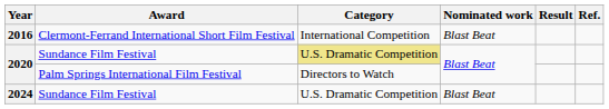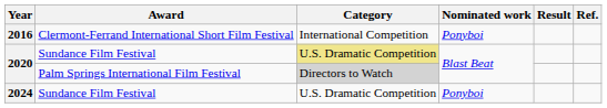 <table class="wikitable sortable plainrowheaders">
 <tr>
 <th scope="col">Year</th>
 <th scope="col">Award</th>
 <th scope="col">Category</th>
 <th scope="col">Nominated work</th>
 <th scope="col">Result</th>
 <th scope="col">Ref.</th>
 </tr>
 <tr>
 <th scope="row">2016</th>
 <td><a href='#'>Clermont-Ferrand International Short Film Festival</a></td>
 <td>International Competition</td>
-<td><em>Blast Beat</em></td>
+<td><em><a href='#'>Ponyboi</a></em></td>
 <td></td>
 <td align="center"></td>
 </tr>
 <tr>
 <th scope="row" rowspan="2">2020</th>
 <td><a href='#'>Sundance Film Festival</a></td>
 <td style="background: khaki;">U.S. Dramatic Competition</td>
 <td rowspan="2"><em><a href='#'>Blast Beat</a></em></td>
 <td></td>
 <td align="center"></td>
 </tr>
 <tr>
 <td><a href='#'>Palm Springs International Film Festival</a></td>
-<td>Directors to Watch</td>
+<td style="background: lightgrey;">Directors to Watch</td>
 <td></td>
 <td align="center"></td>
 </tr>
 <tr>
 <th scope="row">2024</th>
 <td><a href='#'>Sundance Film Festival</a></td>
 <td>U.S. Dramatic Competition</td>
-<td><em>Blast Beat</em></td>
+<td><em><a href='#'>Ponyboi</a></em></td>
 <td></td>
 <td align="center"></td>
 </tr>
 </table>
